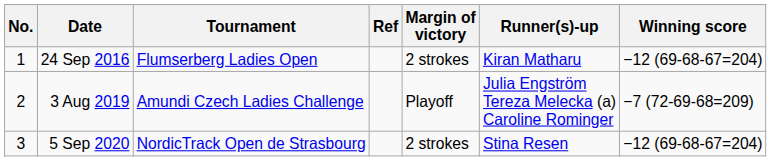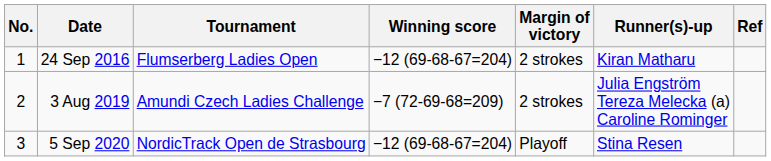 <table class="wikitable" style="font-size:95%;">
 <tr>
 <th>No.</th>
 <th>Date</th>
 <th>Tournament</th>
-<th>Ref</th>
+<th>Winning score</th>
 <th>Margin of<br>victory</th>
 <th>Runner(s)-up</th>
-<th>Winning score</th>
+<th>Ref</th>
 </tr>
 <tr>
 <td align=center>1</td>
 <td align=right>24 Sep <a href='#'>2016</a></td>
 <td><a href='#'>Flumserberg Ladies Open</a></td>
-<td></td>
+<td>−12 (69-68-67=204)</td>
 <td>2 strokes</td>
 <td> <a href='#'>Kiran Matharu</a></td>
-<td>−12 (69-68-67=204)</td>
+<td></td>
 </tr>
 <tr>
 <td align=center>2</td>
 <td align=right>3 Aug <a href='#'>2019</a></td>
 <td><a href='#'>Amundi Czech Ladies Challenge</a></td>
+<td>−7 (72-69-68=209)</td>
+<td>2 strokes</td>
+<td> <a href='#'>Julia Engström</a><br> <a href='#'>Tereza Melecka</a> (a) <br> <a href='#'>Caroline Rominger</a></td>
 <td></td>
-<td>Playoff</td>
-<td> <a href='#'>Julia Engström</a><br> <a href='#'>Tereza Melecka</a> (a) <br> <a href='#'>Caroline Rominger</a></td>
-<td>−7 (72-69-68=209)</td>
 </tr>
 <tr>
 <td align=center>3</td>
 <td align=right>5 Sep <a href='#'>2020</a></td>
 <td><a href='#'>NordicTrack Open de Strasbourg</a></td>
+<td>−12 (69-68-67=204)</td>
+<td>Playoff</td>
+<td> <a href='#'>Stina Resen</a></td>
 <td></td>
-<td>2 strokes</td>
-<td> <a href='#'>Stina Resen</a></td>
-<td>−12 (69-68-67=204)</td>
 </tr>
 </table>
